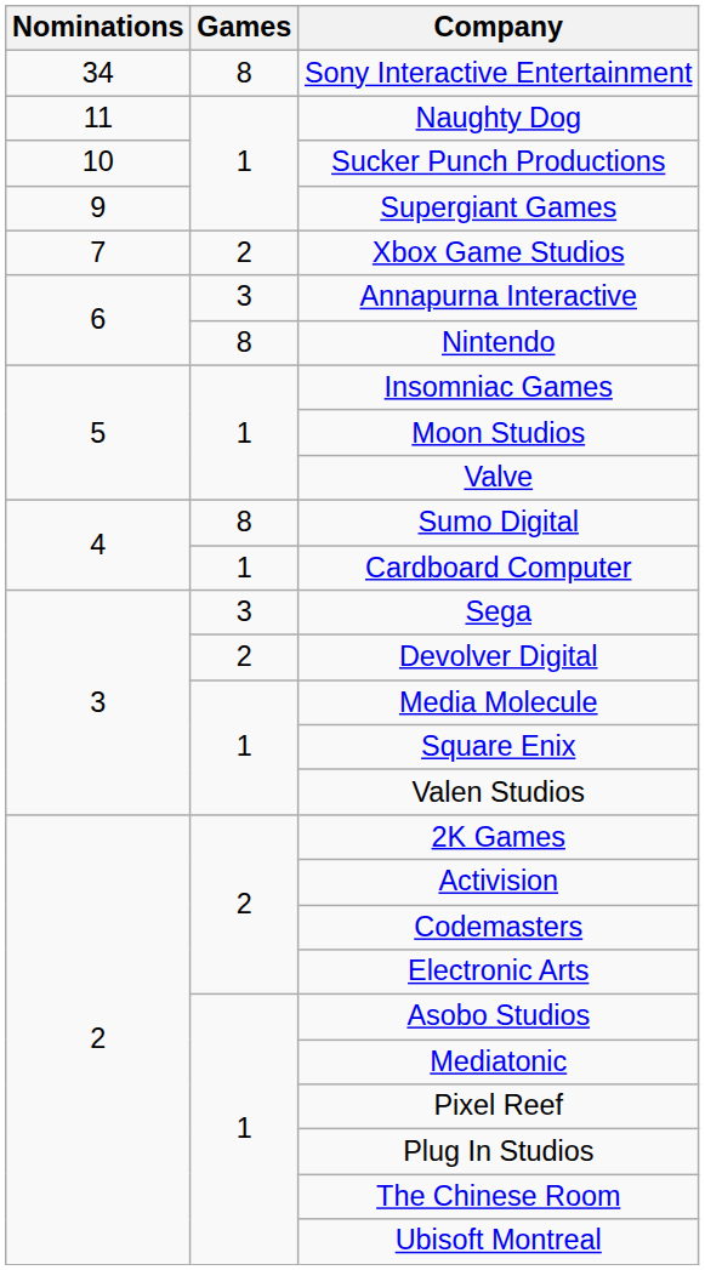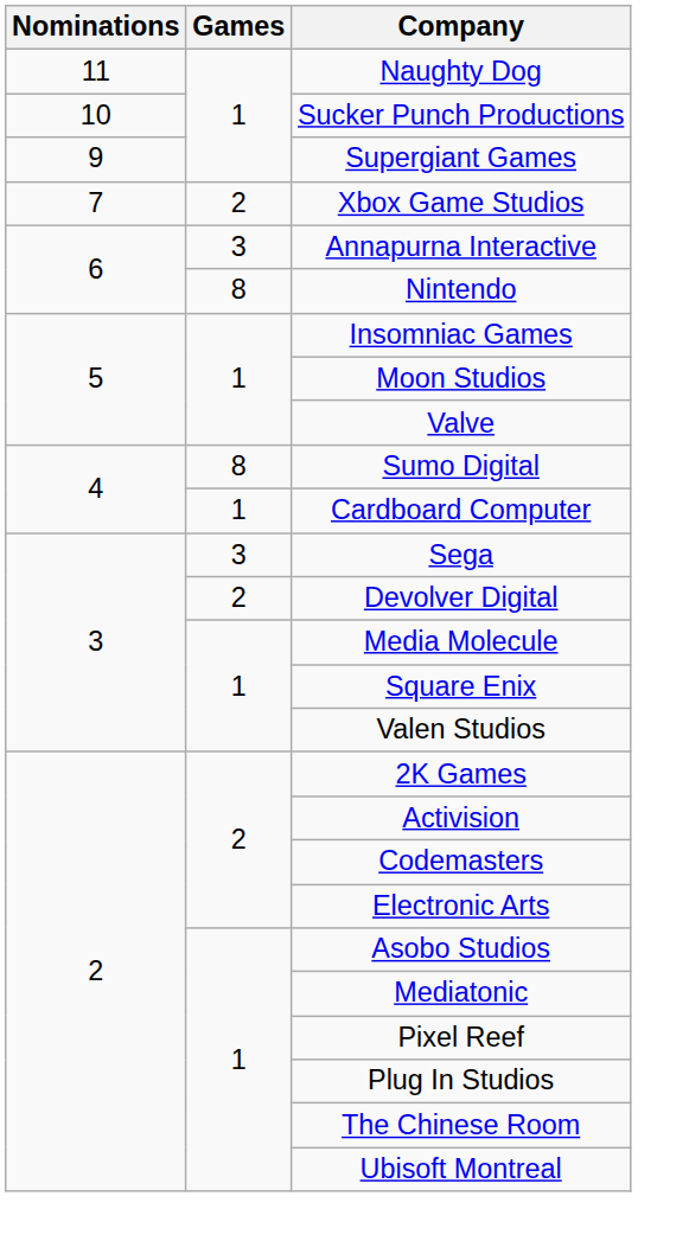 <table class="wikitable floatright" rowspan="2" style="text-align:center;" background: #f6e39c;>
 <tr>
 <th scope="col">Nominations</th>
 <th scope="col">Games</th>
 <th scope="col">Company</th>
-</tr>
-<tr>
-<td>34</td>
-<td>8</td>
-<td><a href='#'>Sony Interactive Entertainment</a></td>
 </tr>
 <tr>
 <td>11</td>
 <td rowspan=3>1</td>
 <td><a href='#'>Naughty Dog</a></td>
 </tr>
 <tr>
 <td>10</td>
 <td><a href='#'>Sucker Punch Productions</a></td>
 </tr>
 <tr>
 <td>9</td>
 <td><a href='#'>Supergiant Games</a></td>
 </tr>
 <tr>
 <td>7</td>
 <td>2</td>
 <td><a href='#'>Xbox Game Studios</a></td>
 </tr>
 <tr>
 <td rowspan=2>6</td>
 <td>3</td>
 <td><a href='#'>Annapurna Interactive</a></td>
 </tr>
 <tr>
 <td>8</td>
 <td><a href='#'>Nintendo</a></td>
 </tr>
 <tr>
 <td rowspan=3>5</td>
 <td rowspan=3>1</td>
 <td><a href='#'>Insomniac Games</a></td>
 </tr>
 <tr>
 <td><a href='#'>Moon Studios</a></td>
 </tr>
 <tr>
 <td><a href='#'>Valve</a></td>
 </tr>
 <tr>
 <td rowspan=2>4</td>
 <td>8</td>
 <td><a href='#'>Sumo Digital</a></td>
 </tr>
 <tr>
 <td>1</td>
 <td><a href='#'>Cardboard Computer</a></td>
 </tr>
 <tr>
 <td rowspan=5>3</td>
 <td>3</td>
 <td><a href='#'>Sega</a></td>
 </tr>
 <tr>
 <td>2</td>
 <td><a href='#'>Devolver Digital</a></td>
 </tr>
 <tr>
 <td rowspan=3>1</td>
 <td><a href='#'>Media Molecule</a></td>
 </tr>
 <tr>
 <td><a href='#'>Square Enix</a></td>
 </tr>
 <tr>
 <td>Valen Studios</td>
 </tr>
 <tr>
 <td rowspan=10>2</td>
 <td rowspan=4>2</td>
 <td><a href='#'>2K Games</a></td>
 </tr>
 <tr>
 <td><a href='#'>Activision</a></td>
 </tr>
 <tr>
 <td><a href='#'>Codemasters</a></td>
 </tr>
 <tr>
 <td><a href='#'>Electronic Arts</a></td>
 </tr>
 <tr>
 <td rowspan=6>1</td>
 <td><a href='#'>Asobo Studios</a></td>
 </tr>
 <tr>
 <td><a href='#'>Mediatonic</a></td>
 </tr>
 <tr>
 <td>Pixel Reef</td>
 </tr>
 <tr>
 <td>Plug In Studios</td>
 </tr>
 <tr>
 <td><a href='#'>The Chinese Room</a></td>
 </tr>
 <tr>
 <td><a href='#'>Ubisoft Montreal</a></td>
 </tr>
 </table>
